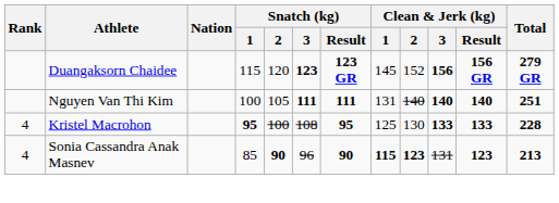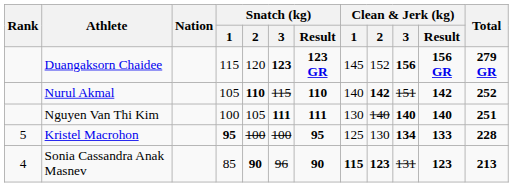 <table class="wikitable sortable" style="text-align:center;">
 <tr>
 <th rowspan=2>Rank</th>
 <th rowspan=2>Athlete</th>
 <th rowspan=2>Nation</th>
 <th colspan=4>Snatch (kg)</th>
 <th colspan=4>Clean & Jerk (kg)</th>
 <th rowspan=2>Total</th>
 </tr>
 <tr>
 <th>1</th>
 <th>2</th>
 <th>3</th>
 <th>Result</th>
 <th>1</th>
 <th>2</th>
 <th>3</th>
 <th>Result</th>
 </tr>
 <tr>
 <td></td>
 <td align=left><a href='#'>Duangaksorn Chaidee</a></td>
 <td align=left></td>
 <td>115</td>
 <td>120</td>
 <td><strong>123</strong></td>
 <td><strong>123</strong> <strong><a href='#'>GR</a></strong></td>
 <td>145</td>
 <td>152</td>
 <td><strong>156</strong></td>
 <td><strong>156</strong> <strong><a href='#'>GR</a></strong></td>
 <td><strong>279</strong> <strong><a href='#'>GR</a></strong></td>
 </tr>
 <tr>
 <td></td>
+<td align=left><a href='#'>Nurul Akmal</a></td>
+<td align=left></td>
+<td>105</td>
+<td><strong>110</strong></td>
+<td><s>115</s></td>
+<td><strong>110</strong></td>
+<td>140</td>
+<td><strong>142</strong></td>
+<td><s>151</s></td>
+<td><strong>142</strong></td>
+<td><strong>252</strong></td>
+</tr>
+<tr>
+<td></td>
 <td align=left>Nguyen Van Thi Kim</td>
 <td align=left></td>
 <td>100</td>
 <td>105</td>
 <td><strong>111</strong></td>
 <td><strong>111</strong></td>
-<td>131</td>
+<td>130</td>
 <td><s>140</s></td>
 <td><strong>140</strong></td>
 <td><strong>140</strong></td>
 <td><strong>251</strong></td>
 </tr>
 <tr>
-<td>4</td>
+<td>5</td>
 <td align=left><a href='#'>Kristel Macrohon</a></td>
 <td align=left></td>
 <td><strong>95</strong></td>
 <td><s>100</s></td>
-<td><s>108</s></td>
+<td><s>100</s></td>
 <td><strong>95</strong></td>
 <td>125</td>
 <td>130</td>
-<td><strong>133</strong></td>
+<td><strong>134</strong></td>
 <td><strong>133</strong></td>
 <td><strong>228</strong></td>
 </tr>
 <tr>
 <td>4</td>
 <td align=left>Sonia Cassandra Anak Masnev</td>
 <td align=left></td>
 <td>85</td>
 <td><strong>90</strong></td>
 <td><s>96</s></td>
 <td><strong>90</strong></td>
 <td><strong>115</strong></td>
 <td><strong>123</strong></td>
 <td><s>131</s></td>
 <td><strong>123</strong></td>
 <td><strong>213</strong></td>
 </tr>
 </table>
